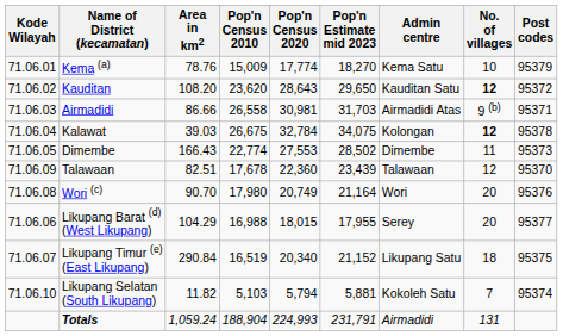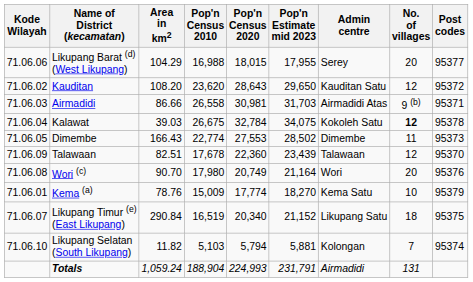 <table class="sortable wikitable">
 <tr>
 <th>Kode <br>Wilayah</th>
 <th>Name of<br>District<br>(<em>kecamatan</em>)</th>
 <th>Area <br> in <br>km<sup>2</sup></th>
 <th>Pop'n<br>Census<br>2010</th>
 <th>Pop'n<br>Census<br>2020</th>
 <th>Pop'n<br>Estimate<br>mid 2023</th>
 <th>Admin<br>centre</th>
 <th>No.<br> of<br>villages</th>
 <th>Post<br>codes</th>
 </tr>
 <tr>
-<td>71.06.01</td>
-<td><a href='#'>Kema</a> <sup>(a)</sup></td>
-<td align="right">78.76</td>
-<td align="right">15,009</td>
-<td align="right">17,774</td>
-<td align="right">18,270</td>
-<td>Kema Satu</td>
-<td align="center">10</td>
-<td>95379</td>
+<td>71.06.06</td>
+<td>Likupang Barat <sup>(d)</sup><br> (<a href='#'>West Likupang</a>)</td>
+<td align="right">104.29</td>
+<td align="right">16,988</td>
+<td align="right">18,015</td>
+<td align="right">17,955</td>
+<td>Serey</td>
+<td align="center">20</td>
+<td>95377</td>
 </tr>
 <tr>
 <td>71.06.02</td>
 <td><a href='#'>Kauditan</a></td>
 <td align="right">108.20</td>
 <td align="right">23,620</td>
 <td align="right">28,643</td>
 <td align="right">29,650</td>
 <td>Kauditan Satu</td>
-<td align="center"><strong>12</strong></td>
+<td align="center">12</td>
 <td>95372</td>
 </tr>
 <tr>
 <td>71.06.03</td>
 <td><a href='#'>Airmadidi</a></td>
 <td align="right">86.66</td>
 <td align="right">26,558</td>
 <td align="right">30,981</td>
 <td align="right">31,703</td>
 <td>Airmadidi Atas</td>
 <td align="center">9 <sup>(b)</sup></td>
 <td>95371</td>
 </tr>
 <tr>
 <td>71.06.04</td>
 <td>Kalawat</td>
 <td align="right">39.03</td>
 <td align="right">26,675</td>
 <td align="right">32,784</td>
 <td align="right">34,075</td>
-<td>Kolongan</td>
+<td>Kokoleh Satu</td>
 <td align="center"><strong>12</strong></td>
 <td>95378</td>
 </tr>
 <tr>
 <td>71.06.05</td>
 <td>Dimembe</td>
 <td align="right">166.43</td>
 <td align="right">22,774</td>
 <td align="right">27,553</td>
 <td align="right">28,502</td>
 <td>Dimembe</td>
 <td align="center">11</td>
 <td>95373</td>
 </tr>
 <tr>
 <td>71.06.09</td>
 <td>Talawaan</td>
 <td align="right">82.51</td>
 <td align="right">17,678</td>
 <td align="right">22,360</td>
 <td align="right">23,439</td>
 <td>Talawaan</td>
 <td align="center">12</td>
 <td>95370</td>
 </tr>
 <tr>
 <td>71.06.08</td>
 <td><a href='#'>Wori</a> <sup>(c)</sup></td>
 <td align="right">90.70</td>
 <td align="right">17,980</td>
 <td align="right">20,749</td>
 <td align="right">21,164</td>
 <td>Wori</td>
 <td align="center">20</td>
 <td>95376</td>
 </tr>
 <tr>
-<td>71.06.06</td>
-<td>Likupang Barat <sup>(d)</sup><br> (<a href='#'>West Likupang</a>)</td>
-<td align="right">104.29</td>
-<td align="right">16,988</td>
-<td align="right">18,015</td>
-<td align="right">17,955</td>
-<td>Serey</td>
-<td align="center">20</td>
-<td>95377</td>
+<td>71.06.01</td>
+<td><a href='#'>Kema</a> <sup>(a)</sup></td>
+<td align="right">78.76</td>
+<td align="right">15,009</td>
+<td align="right">17,774</td>
+<td align="right">18,270</td>
+<td>Kema Satu</td>
+<td align="center">10</td>
+<td>95379</td>
 </tr>
 <tr>
 <td>71.06.07</td>
 <td>Likupang Timur <sup>(e)</sup><br> (<a href='#'>East Likupang</a>)</td>
 <td align="right">290.84</td>
 <td align="right">16,519</td>
 <td align="right">20,340</td>
 <td align="right">21,152</td>
 <td>Likupang Satu</td>
 <td align="center">18</td>
 <td>95375</td>
 </tr>
 <tr>
 <td>71.06.10</td>
 <td>Likupang Selatan <br> (<a href='#'>South Likupang</a>)</td>
 <td align="right">11.82</td>
 <td align="right">5,103</td>
 <td align="right">5,794</td>
 <td align="right">5,881</td>
-<td>Kokoleh Satu</td>
+<td>Kolongan</td>
 <td align="center">7</td>
 <td>95374</td>
 </tr>
 <tr>
 <td></td>
 <td><strong><em>Totals</em></strong></td>
 <td align="right"><em>1,059.24</em></td>
 <td align="right"><em>188,904</em></td>
 <td align="right"><em>224,993</em></td>
 <td align="right"><em>231,791</em></td>
 <td><em>Airmadidi</em></td>
 <td align="center"><em>131</em></td>
 <td></td>
 </tr>
 </table>
